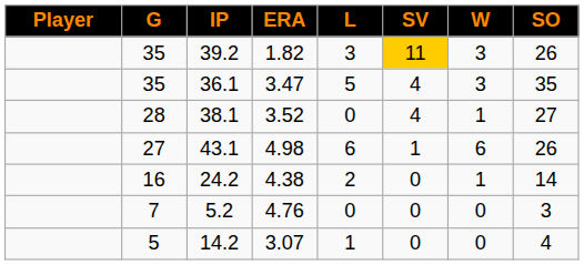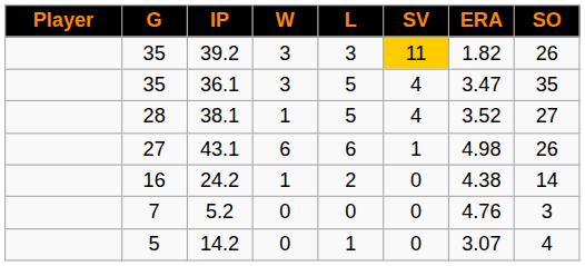 <table class="wikitable sortable">
 <tr>
 <th style="background:black;color:#FF8800;" width="16%">Player</th>
 <th style="background:black;color:#FF8800;" width="9%">G</th>
 <th style="background:black;color:#FF8800;" width="9%">IP</th>
-<th style="background:black;color:#FF8800;" width="9%">ERA</th>
+<th style="background:black;color:#FF8800;" width="9%">W</th>
 <th style="background:black;color:#FF8800;" width="9%">L</th>
 <th style="background:black;color:#FF8800;" width="9%">SV</th>
-<th style="background:black;color:#FF8800;" width="9%">W</th>
+<th style="background:black;color:#FF8800;" width="9%">ERA</th>
 <th style="background:black;color:#FF8800;" width="9%">SO</th>
 </tr>
 <tr align="center">
 <td></td>
 <td>35</td>
 <td>39.2</td>
-<td>1.82</td>
+<td>3</td>
 <td>3</td>
 <td bgcolor="#FFCC00">11</td>
-<td>3</td>
+<td>1.82</td>
 <td>26</td>
 </tr>
 <tr align="center">
 <td></td>
 <td>35</td>
 <td>36.1</td>
-<td>3.47</td>
+<td>3</td>
 <td>5</td>
 <td>4</td>
-<td>3</td>
+<td>3.47</td>
 <td>35</td>
 </tr>
 <tr align="center">
 <td></td>
 <td>28</td>
 <td>38.1</td>
+<td>1</td>
+<td>5</td>
+<td>4</td>
 <td>3.52</td>
-<td>0</td>
-<td>4</td>
-<td>1</td>
 <td>27</td>
 </tr>
 <tr align="center">
 <td></td>
 <td>27</td>
 <td>43.1</td>
-<td>4.98</td>
+<td>6</td>
 <td>6</td>
 <td>1</td>
-<td>6</td>
+<td>4.98</td>
 <td>26</td>
 </tr>
 <tr align="center">
 <td></td>
 <td>16</td>
 <td>24.2</td>
-<td>4.38</td>
+<td>1</td>
 <td>2</td>
 <td>0</td>
-<td>1</td>
+<td>4.38</td>
 <td>14</td>
 </tr>
 <tr align="center">
 <td></td>
 <td>7</td>
 <td>5.2</td>
-<td>4.76</td>
 <td>0</td>
 <td>0</td>
 <td>0</td>
+<td>4.76</td>
 <td>3</td>
 </tr>
 <tr align="center">
 <td></td>
 <td>5</td>
 <td>14.2</td>
-<td>3.07</td>
+<td>0</td>
 <td>1</td>
 <td>0</td>
-<td>0</td>
+<td>3.07</td>
 <td>4</td>
 </tr>
 </table>
